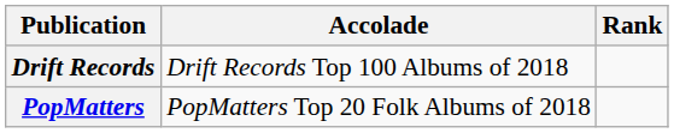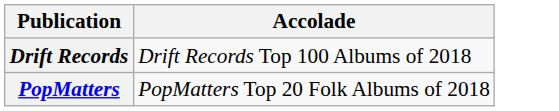 <table class="wikitable sortable plainrowheaders">
 <tr>
 <th scope="col">Publication</th>
 <th scope="col">Accolade</th>
-<th scope="col">Rank</th>
 </tr>
 <tr>
 <th scope="row"><em>Drift Records</em></th>
 <td><em>Drift Records</em> Top 100 Albums of 2018</td>
-<td></td>
 </tr>
 <tr>
 <th scope="row"><em><a href='#'>PopMatters</a></em></th>
 <td><em>PopMatters</em> Top 20 Folk Albums of 2018</td>
-<td></td>
 </tr>
 </table>
